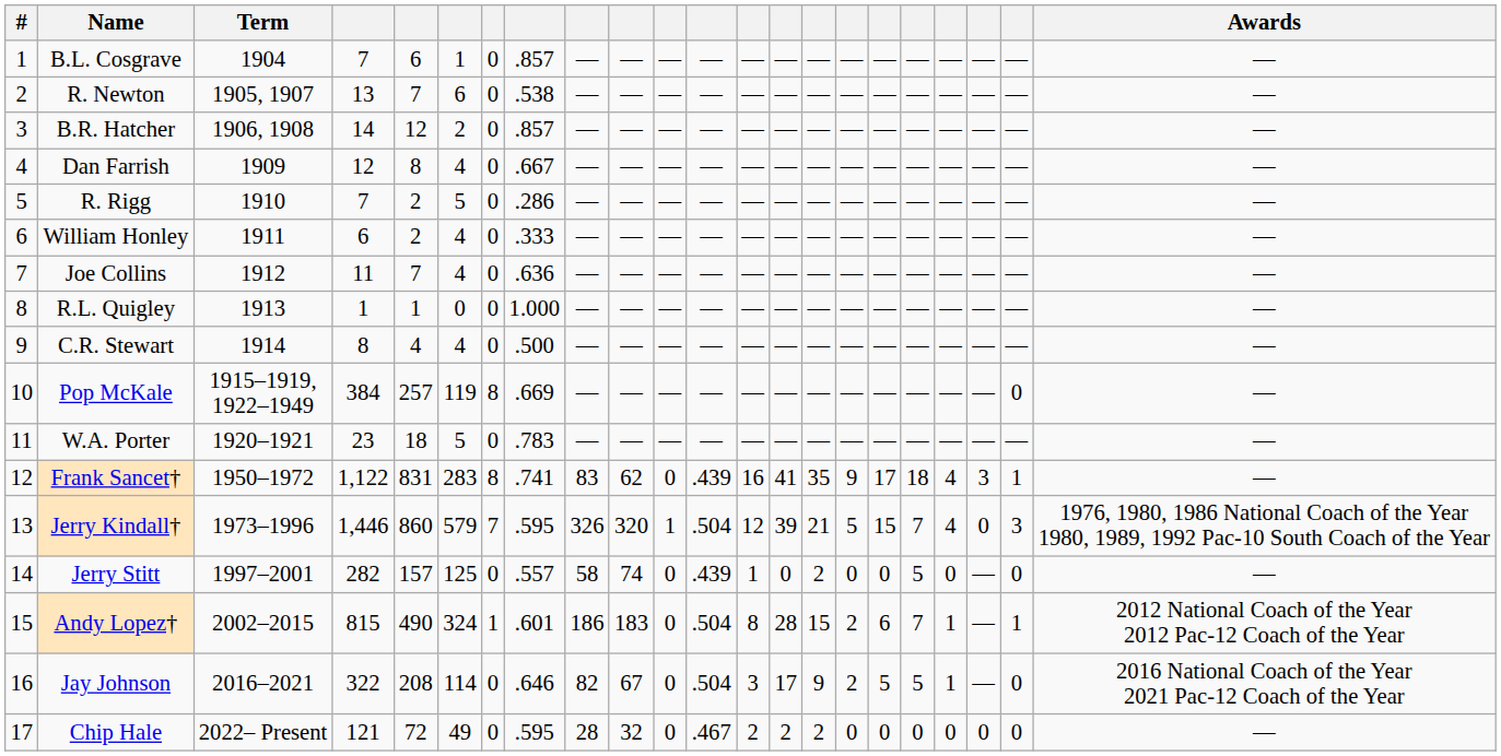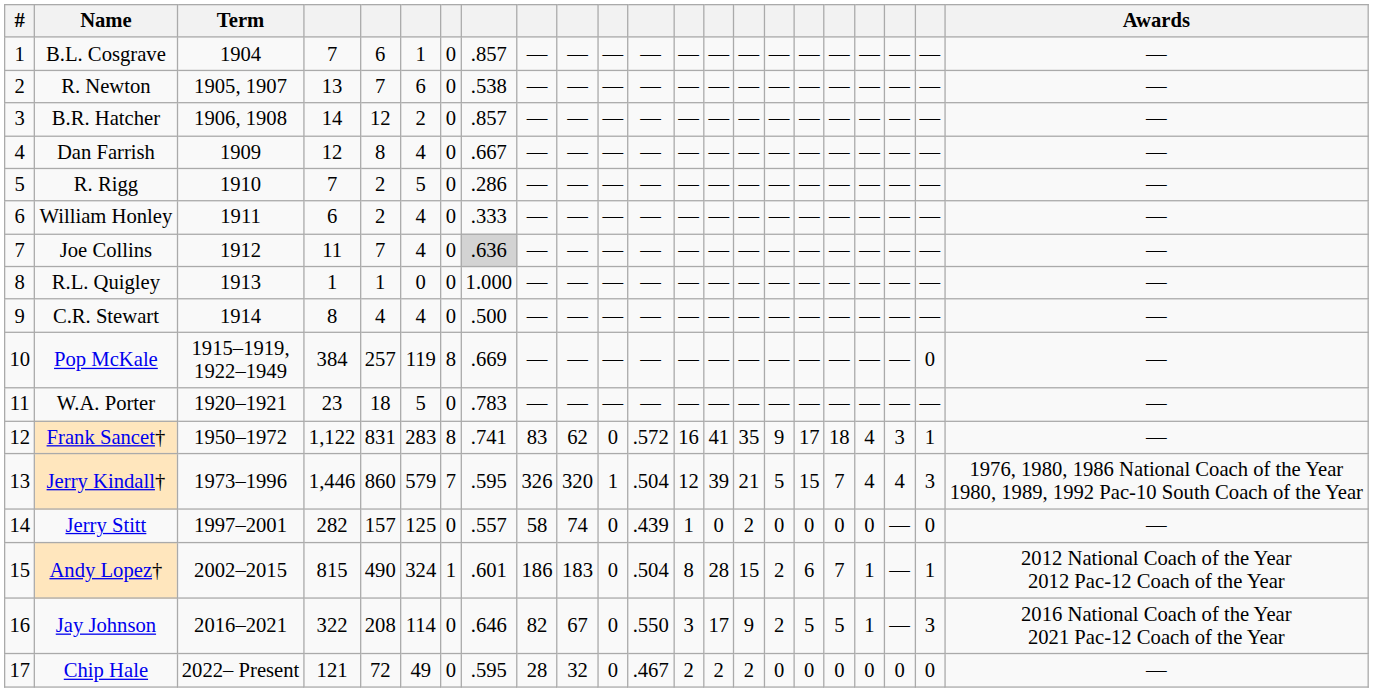 <table class="wikitable sortable" style="text-align:center;">
 <tr>
 <th scope="col">#</th>
 <th scope="col">Name</th>
 <th scope="col">Term</th>
 <th scope="col"></th>
 <th scope="col"></th>
 <th scope="col"></th>
 <th scope="col"></th>
 <th scope="col"></th>
 <th scope="col"></th>
 <th scope="col"></th>
 <th scope="col"></th>
 <th scope="col"></th>
 <th scope="col"></th>
 <th scope="col"></th>
 <th scope="col"></th>
 <th scope="col"></th>
 <th scope="col"></th>
 <th scope="col"></th>
 <th scope="col"></th>
 <th scope="col"></th>
 <th scope="col"></th>
 <th scope="col" class="unsortable">Awards</th>
 </tr>
 <tr>
 <td>1</td>
 <td>B.L. Cosgrave</td>
 <td>1904</td>
 <td>7</td>
 <td>6</td>
 <td>1</td>
 <td>0</td>
 <td>.857</td>
 <td>—</td>
 <td>—</td>
 <td>—</td>
 <td>—</td>
 <td>—</td>
 <td>—</td>
 <td>—</td>
 <td>—</td>
 <td>—</td>
 <td>—</td>
 <td>—</td>
 <td>—</td>
 <td>—</td>
 <td>—</td>
 </tr>
 <tr>
 <td>2</td>
 <td>R. Newton</td>
 <td>1905, 1907</td>
 <td>13</td>
 <td>7</td>
 <td>6</td>
 <td>0</td>
 <td>.538</td>
 <td>—</td>
 <td>—</td>
 <td>—</td>
 <td>—</td>
 <td>—</td>
 <td>—</td>
 <td>—</td>
 <td>—</td>
 <td>—</td>
 <td>—</td>
 <td>—</td>
 <td>—</td>
 <td>—</td>
 <td>—</td>
 </tr>
 <tr>
 <td>3</td>
 <td>B.R. Hatcher</td>
 <td>1906, 1908</td>
 <td>14</td>
 <td>12</td>
 <td>2</td>
 <td>0</td>
 <td>.857</td>
 <td>—</td>
 <td>—</td>
 <td>—</td>
 <td>—</td>
 <td>—</td>
 <td>—</td>
 <td>—</td>
 <td>—</td>
 <td>—</td>
 <td>—</td>
 <td>—</td>
 <td>—</td>
 <td>—</td>
 <td>—</td>
 </tr>
 <tr>
 <td>4</td>
 <td>Dan Farrish</td>
 <td>1909</td>
 <td>12</td>
 <td>8</td>
 <td>4</td>
 <td>0</td>
 <td>.667</td>
 <td>—</td>
 <td>—</td>
 <td>—</td>
 <td>—</td>
 <td>—</td>
 <td>—</td>
 <td>—</td>
 <td>—</td>
 <td>—</td>
 <td>—</td>
 <td>—</td>
 <td>—</td>
 <td>—</td>
 <td>—</td>
 </tr>
 <tr>
 <td>5</td>
 <td>R. Rigg</td>
 <td>1910</td>
 <td>7</td>
 <td>2</td>
 <td>5</td>
 <td>0</td>
 <td>.286</td>
 <td>—</td>
 <td>—</td>
 <td>—</td>
 <td>—</td>
 <td>—</td>
 <td>—</td>
 <td>—</td>
 <td>—</td>
 <td>—</td>
 <td>—</td>
 <td>—</td>
 <td>—</td>
 <td>—</td>
 <td>—</td>
 </tr>
 <tr>
 <td>6</td>
 <td>William Honley</td>
 <td>1911</td>
 <td>6</td>
 <td>2</td>
 <td>4</td>
 <td>0</td>
 <td>.333</td>
 <td>—</td>
 <td>—</td>
 <td>—</td>
 <td>—</td>
 <td>—</td>
 <td>—</td>
 <td>—</td>
 <td>—</td>
 <td>—</td>
 <td>—</td>
 <td>—</td>
 <td>—</td>
 <td>—</td>
 <td>—</td>
 </tr>
 <tr>
 <td>7</td>
 <td>Joe Collins</td>
 <td>1912</td>
 <td>11</td>
 <td>7</td>
 <td>4</td>
 <td>0</td>
-<td>.636</td>
+<td style="background: lightgrey;">.636</td>
 <td>—</td>
 <td>—</td>
 <td>—</td>
 <td>—</td>
 <td>—</td>
 <td>—</td>
 <td>—</td>
 <td>—</td>
 <td>—</td>
 <td>—</td>
 <td>—</td>
 <td>—</td>
 <td>—</td>
 <td>—</td>
 </tr>
 <tr>
 <td>8</td>
 <td>R.L. Quigley</td>
 <td>1913</td>
 <td>1</td>
 <td>1</td>
 <td>0</td>
 <td>0</td>
 <td>1.000</td>
 <td>—</td>
 <td>—</td>
 <td>—</td>
 <td>—</td>
 <td>—</td>
 <td>—</td>
 <td>—</td>
 <td>—</td>
 <td>—</td>
 <td>—</td>
 <td>—</td>
 <td>—</td>
 <td>—</td>
 <td>—</td>
 </tr>
 <tr>
 <td>9</td>
 <td>C.R. Stewart</td>
 <td>1914</td>
 <td>8</td>
 <td>4</td>
 <td>4</td>
 <td>0</td>
 <td>.500</td>
 <td>—</td>
 <td>—</td>
 <td>—</td>
 <td>—</td>
 <td>—</td>
 <td>—</td>
 <td>—</td>
 <td>—</td>
 <td>—</td>
 <td>—</td>
 <td>—</td>
 <td>—</td>
 <td>—</td>
 <td>—</td>
 </tr>
 <tr>
 <td>10</td>
 <td><a href='#'>Pop McKale</a></td>
 <td>1915–1919,<br>1922–1949</td>
 <td>384</td>
 <td>257</td>
 <td>119</td>
 <td>8</td>
 <td>.669</td>
 <td>—</td>
 <td>—</td>
 <td>—</td>
 <td>—</td>
 <td>—</td>
 <td>—</td>
 <td>—</td>
 <td>—</td>
 <td>—</td>
 <td>—</td>
 <td>—</td>
 <td>—</td>
 <td>0</td>
 <td>—</td>
 </tr>
 <tr>
 <td>11</td>
 <td>W.A. Porter</td>
 <td>1920–1921</td>
 <td>23</td>
 <td>18</td>
 <td>5</td>
 <td>0</td>
 <td>.783</td>
 <td>—</td>
 <td>—</td>
 <td>—</td>
 <td>—</td>
 <td>—</td>
 <td>—</td>
 <td>—</td>
 <td>—</td>
 <td>—</td>
 <td>—</td>
 <td>—</td>
 <td>—</td>
 <td>—</td>
 <td>—</td>
 </tr>
 <tr>
 <td>12</td>
 <td bgcolor="FFE6BD"><a href='#'>Frank Sancet</a>†</td>
 <td>1950–1972</td>
 <td>1,122</td>
 <td>831</td>
 <td>283</td>
 <td>8</td>
 <td>.741</td>
 <td>83</td>
 <td>62</td>
 <td>0</td>
-<td>.439</td>
+<td>.572</td>
 <td>16</td>
 <td>41</td>
 <td>35</td>
 <td>9</td>
 <td>17</td>
 <td>18</td>
 <td>4</td>
 <td>3</td>
 <td>1</td>
 <td>—</td>
 </tr>
 <tr>
 <td>13</td>
 <td bgcolor="FFE6BD"><a href='#'>Jerry Kindall</a>†</td>
 <td>1973–1996</td>
 <td>1,446</td>
 <td>860</td>
 <td>579</td>
 <td>7</td>
 <td>.595</td>
 <td>326</td>
 <td>320</td>
 <td>1</td>
 <td>.504</td>
 <td>12</td>
 <td>39</td>
 <td>21</td>
 <td>5</td>
 <td>15</td>
 <td>7</td>
 <td>4</td>
-<td>0</td>
+<td>4</td>
 <td>3</td>
 <td>1976, 1980, 1986 National Coach of the Year<br>1980, 1989, 1992 Pac-10 South Coach of the Year</td>
 </tr>
 <tr>
 <td>14</td>
 <td><a href='#'>Jerry Stitt</a></td>
 <td>1997–2001</td>
 <td>282</td>
 <td>157</td>
 <td>125</td>
 <td>0</td>
 <td>.557</td>
 <td>58</td>
 <td>74</td>
 <td>0</td>
 <td>.439</td>
 <td>1</td>
 <td>0</td>
 <td>2</td>
 <td>0</td>
 <td>0</td>
-<td>5</td>
+<td>0</td>
 <td>0</td>
 <td>—</td>
 <td>0</td>
 <td>—</td>
 </tr>
 <tr>
 <td>15</td>
 <td bgcolor="FFE6BD"><a href='#'>Andy Lopez</a>†</td>
 <td>2002–2015</td>
 <td>815</td>
 <td>490</td>
 <td>324</td>
 <td>1</td>
 <td>.601</td>
 <td>186</td>
 <td>183</td>
 <td>0</td>
 <td>.504</td>
 <td>8</td>
 <td>28</td>
 <td>15</td>
 <td>2</td>
 <td>6</td>
 <td>7</td>
 <td>1</td>
 <td>—</td>
 <td>1</td>
 <td>2012 National Coach of the Year<br>2012 Pac-12  Coach of the Year</td>
 </tr>
 <tr>
 <td>16</td>
 <td><a href='#'>Jay Johnson</a></td>
 <td>2016–2021</td>
 <td>322</td>
 <td>208</td>
 <td>114</td>
 <td>0</td>
 <td>.646</td>
 <td>82</td>
 <td>67</td>
 <td>0</td>
-<td>.504</td>
+<td>.550</td>
 <td>3</td>
 <td>17</td>
 <td>9</td>
 <td>2</td>
 <td>5</td>
 <td>5</td>
 <td>1</td>
 <td>—</td>
-<td>0</td>
+<td>3</td>
 <td>2016 National Coach of the Year<br>2021 Pac-12  Coach of the Year</td>
 </tr>
 <tr>
 <td>17</td>
 <td><a href='#'>Chip Hale</a></td>
 <td>2022– Present</td>
 <td>121</td>
 <td>72</td>
 <td>49</td>
 <td>0</td>
 <td>.595</td>
 <td>28</td>
 <td>32</td>
 <td>0</td>
 <td>.467</td>
 <td>2</td>
 <td>2</td>
 <td>2</td>
 <td>0</td>
 <td>0</td>
 <td>0</td>
 <td>0</td>
 <td>0</td>
 <td>0</td>
 <td>—</td>
 </tr>
 </table>
